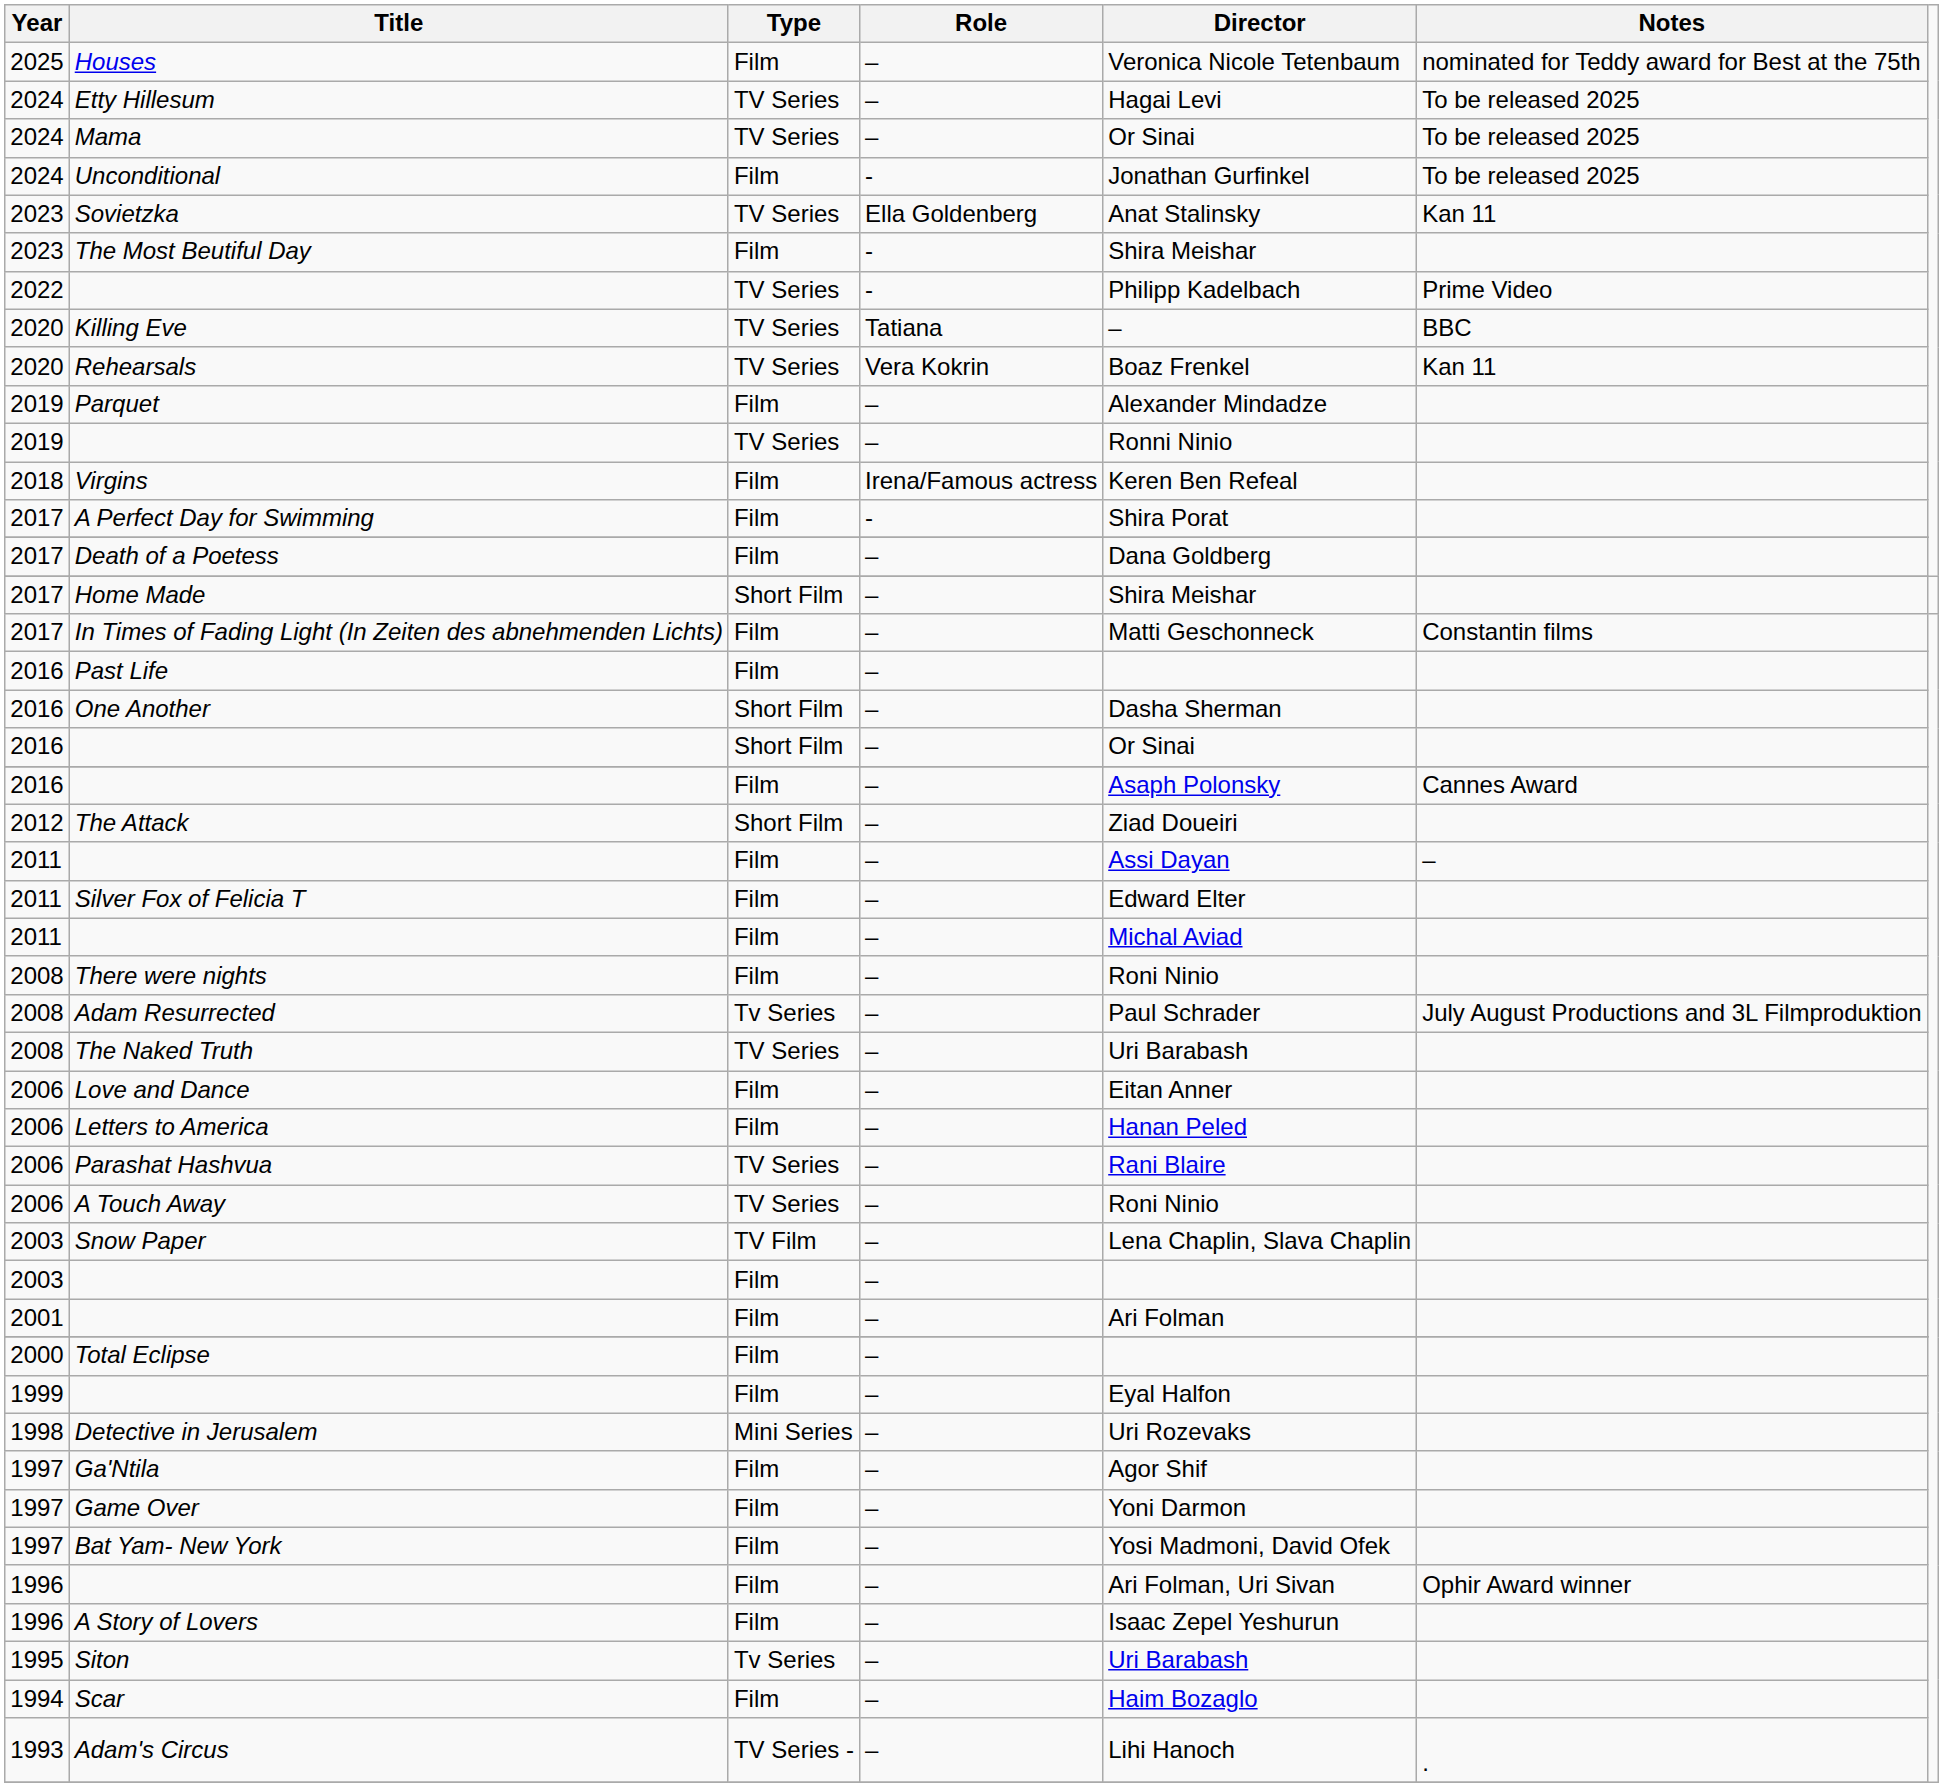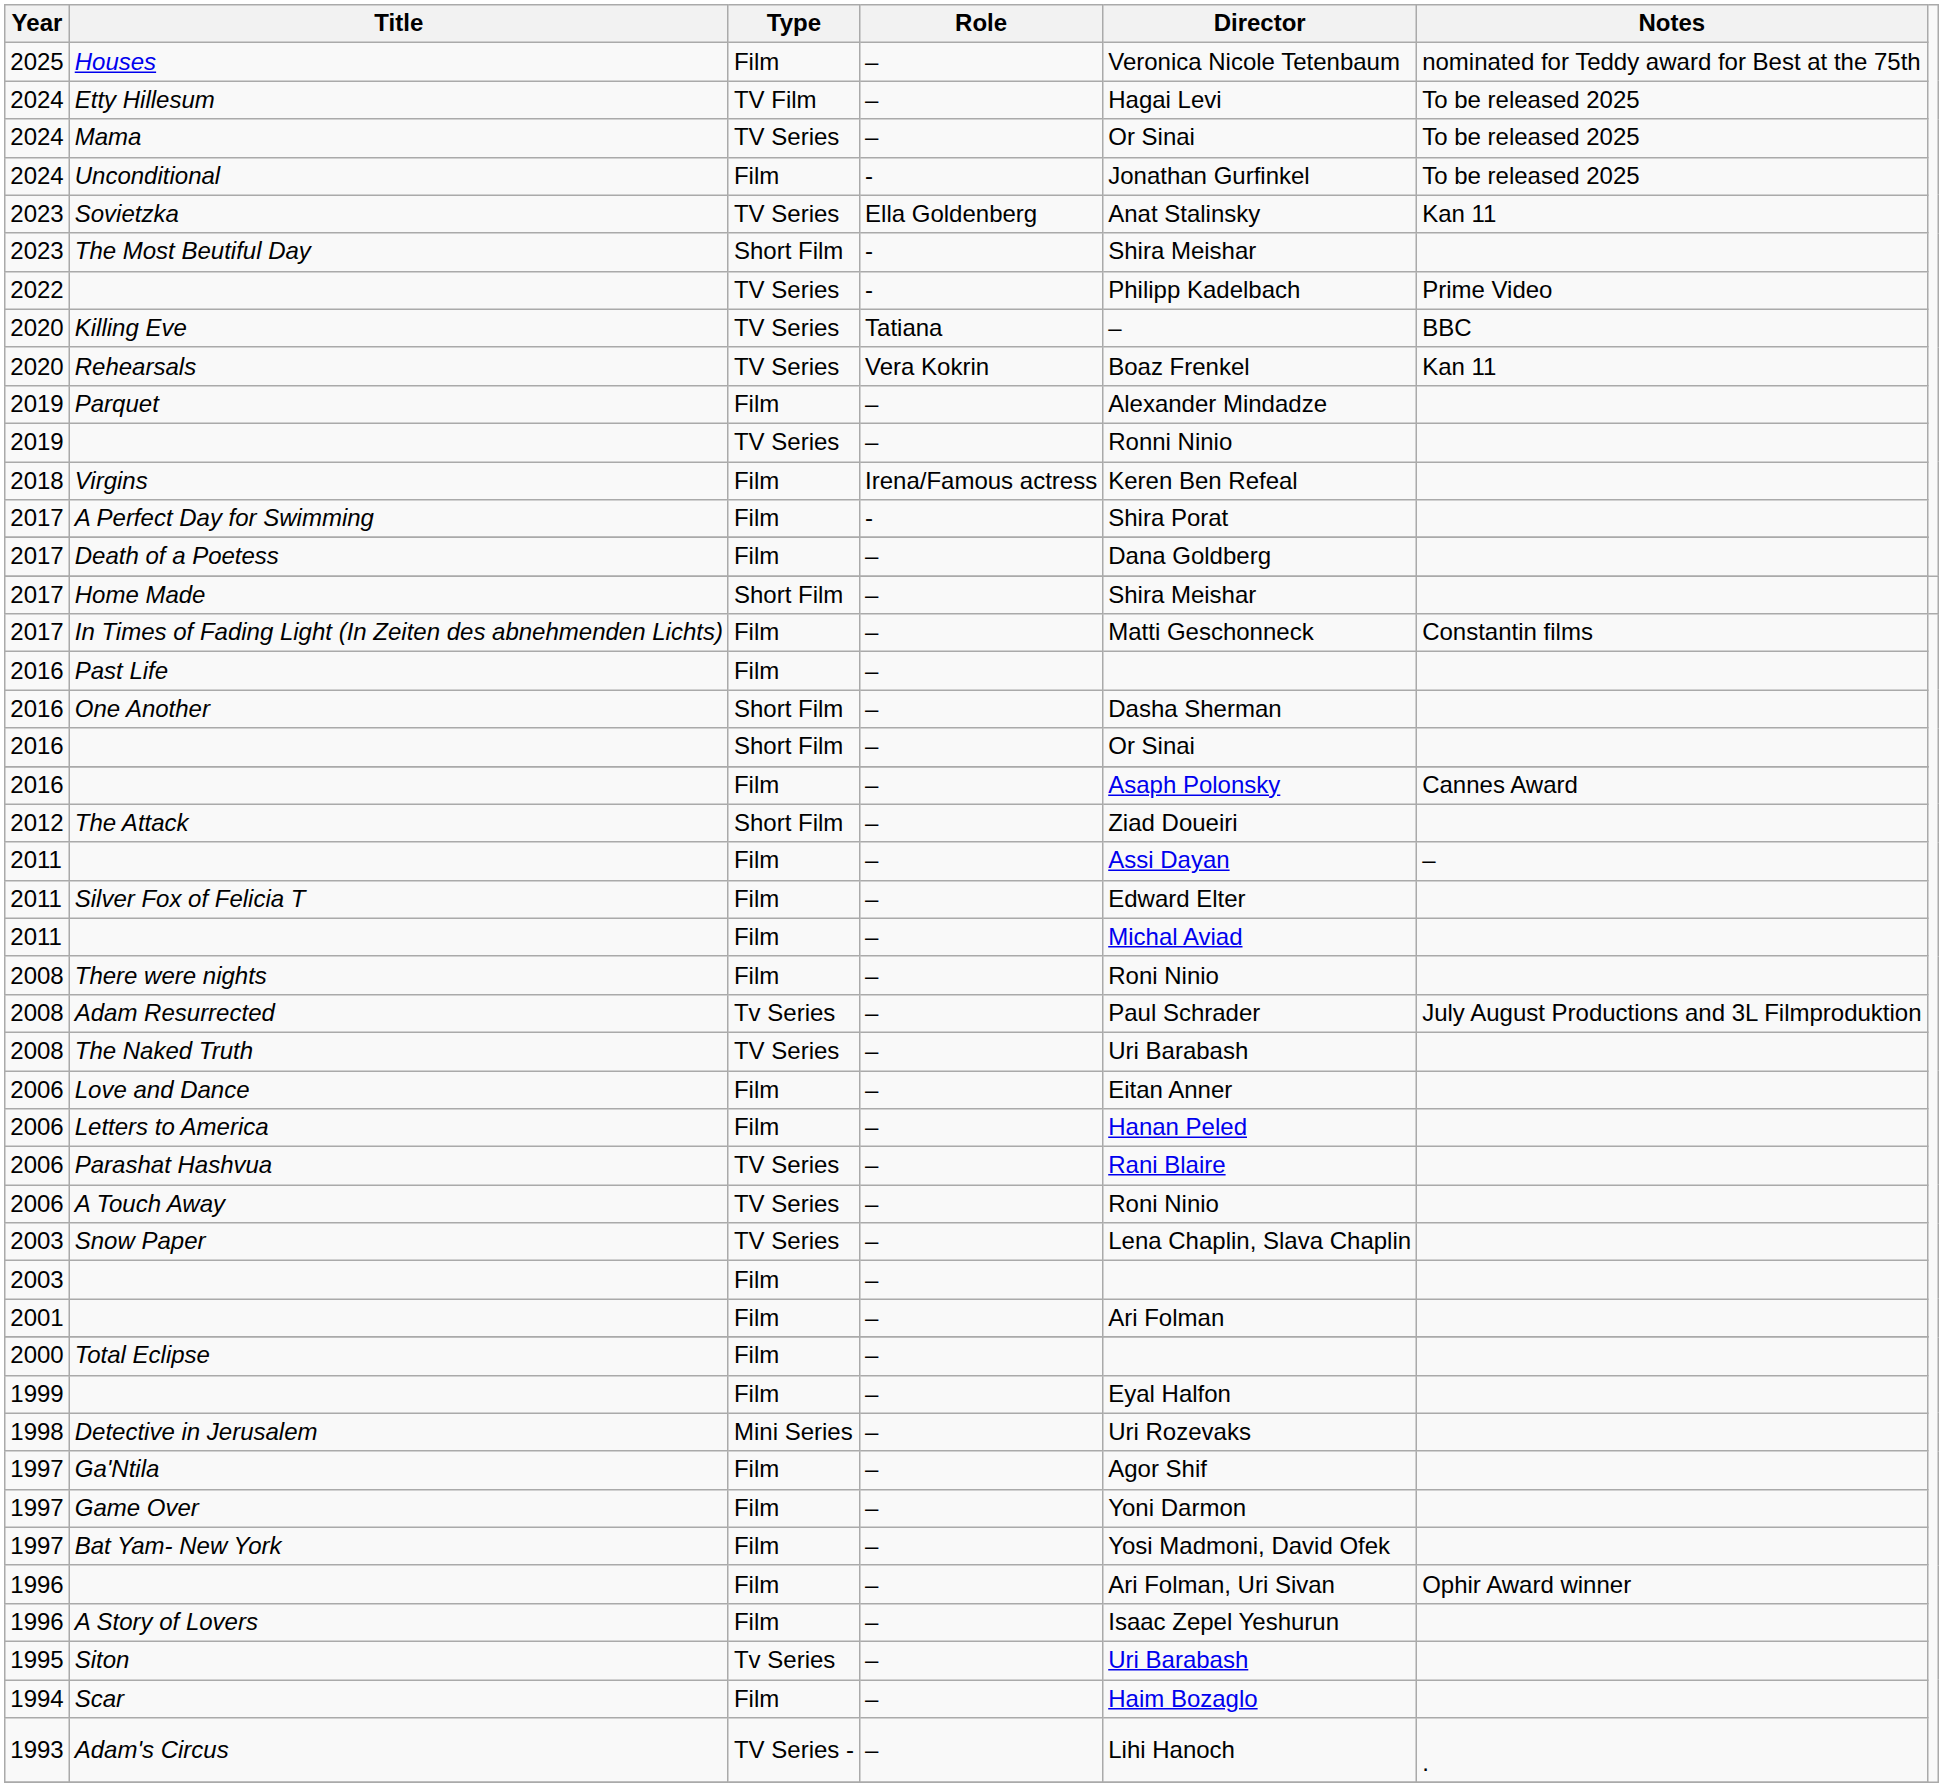 <table class="wikitable sortable">
 <tr>
 <th>Year</th>
 <th>Title</th>
 <th>Type</th>
 <th>Role</th>
 <th>Director</th>
 <th>Notes</th>
 </tr>
 <tr>
 <td>2025</td>
 <td><em><a href='#'>Houses</a></em></td>
 <td>Film</td>
 <td>–</td>
 <td>Veronica Nicole Tetenbaum</td>
 <td>nominated for Teddy award for Best at the 75th </td>
 </tr>
 <tr>
 <td>2024</td>
 <td><em>Etty Hillesum</em></td>
-<td>TV Series</td>
+<td>TV Film</td>
 <td>–</td>
 <td>Hagai Levi</td>
 <td>To be released 2025</td>
 </tr>
 <tr>
 <td>2024</td>
 <td><em>Mama</em></td>
 <td>TV Series</td>
 <td>–</td>
 <td>Or Sinai</td>
 <td>To be released 2025</td>
 </tr>
 <tr>
 <td>2024</td>
 <td><em>Unconditional</em></td>
 <td>Film</td>
 <td>-</td>
 <td>Jonathan Gurfinkel</td>
 <td>To be released 2025</td>
 </tr>
 <tr>
 <td>2023</td>
 <td><em>Sovietzka</em></td>
 <td>TV Series</td>
 <td>Ella Goldenberg</td>
 <td>Anat Stalinsky</td>
 <td>Kan 11</td>
 </tr>
 <tr>
 <td>2023</td>
 <td><em>The Most Beutiful Day</em></td>
-<td>Film</td>
+<td>Short Film</td>
 <td>-</td>
 <td>Shira Meishar</td>
 <td></td>
 </tr>
 <tr>
 <td>2022</td>
 <td></td>
 <td>TV Series</td>
 <td>-</td>
 <td>Philipp Kadelbach</td>
 <td>Prime Video</td>
 </tr>
 <tr>
 <td>2020</td>
 <td><em>Killing Eve</em></td>
 <td>TV Series</td>
 <td>Tatiana</td>
 <td>–</td>
 <td>BBC</td>
 </tr>
 <tr>
 <td>2020</td>
 <td><em>Rehearsals</em></td>
 <td>TV Series</td>
 <td>Vera Kokrin</td>
 <td>Boaz Frenkel</td>
 <td>Kan 11</td>
 </tr>
 <tr>
 <td>2019</td>
 <td><em>Parquet</em></td>
 <td>Film</td>
 <td>–</td>
 <td>Alexander Mindadze</td>
 <td -></td>
 </tr>
 <tr>
 <td>2019</td>
 <td></td>
 <td>TV Series</td>
 <td>–</td>
 <td>Ronni Ninio</td>
 <td -></td>
 </tr>
 <tr>
 <td>2018</td>
 <td><em>Virgins</em></td>
 <td>Film</td>
 <td>Irena/Famous actress</td>
 <td>Keren Ben Refeal</td>
 <td Nomination - ></td>
 </tr>
 <tr>
 <td>2017</td>
 <td><em>A Perfect Day for Swimming</em></td>
 <td>Film</td>
 <td>-</td>
 <td>Shira Porat</td>
 <td Shira Porat></td>
 </tr>
 <tr>
 </tr>
 <tr>
 <td>2017</td>
 <td><em>Death of a Poetess</em></td>
 <td>Film</td>
 <td>–</td>
 <td>Dana Goldberg</td>
 <td></td>
 </tr>
 <tr>
 </tr>
 <tr |2017||>
 </tr>
 <tr>
 <td>2017</td>
 <td><em>Home Made</em></td>
 <td>Short Film</td>
 <td>–</td>
 <td>Shira Meishar</td>
 <td></td>
 <td></td>
 </tr>
 <tr>
 <td>2017</td>
 <td><em>In Times of Fading Light (In Zeiten des abnehmenden Lichts)</em></td>
 <td>Film</td>
 <td>–</td>
 <td>Matti Geschonneck</td>
 <td>Constantin films</td>
 </tr>
 <tr>
 <td>2016</td>
 <td><em>Past Life</em></td>
 <td>Film</td>
 <td>–</td>
 <td></td>
 <td></td>
 </tr>
 <tr>
 <td>2016</td>
 <td><em>One Another</em></td>
 <td>Short Film</td>
 <td>–</td>
 <td>Dasha Sherman</td>
 <td></td>
 </tr>
 <tr>
 <td>2016</td>
 <td></td>
 <td>Short Film</td>
 <td>–</td>
 <td>Or Sinai</td>
 <td></td>
 </tr>
 <tr>
 </tr>
 <tr>
 <td>2016</td>
 <td></td>
 <td>Film</td>
 <td>–</td>
 <td><a href='#'>Asaph Polonsky</a></td>
 <td>Cannes Award</td>
 </tr>
 <tr>
 <td>2012</td>
 <td><em>The Attack</em></td>
 <td>Short Film</td>
 <td>–</td>
 <td>Ziad Doueiri</td>
 <td></td>
 </tr>
 <tr>
 <td>2011</td>
 <td></td>
 <td>Film</td>
 <td>–</td>
 <td><a href='#'>Assi Dayan</a></td>
 <td>–</td>
 </tr>
 <tr>
 <td>2011</td>
 <td><em>Silver Fox of Felicia T</em></td>
 <td>Film</td>
 <td>–</td>
 <td>Edward Elter</td>
 <td></td>
 </tr>
 <tr>
 <td>2011</td>
 <td></td>
 <td>Film</td>
 <td>–</td>
 <td><a href='#'>Michal Aviad</a></td>
 <td TAG/TRAUM Filmproduktion></td>
 </tr>
 <tr>
 <td>2008</td>
 <td><em>There were nights</em></td>
 <td>Film</td>
 <td>–</td>
 <td>Roni Ninio</td>
 <td></td>
 </tr>
 <tr>
 <td>2008</td>
 <td><em>Adam Resurrected</em></td>
 <td>Tv Series</td>
 <td>–</td>
 <td>Paul Schrader</td>
 <td>July August Productions and 3L Filmproduktion</td>
 </tr>
 <tr>
 <td>2008</td>
 <td><em>The Naked Truth</em></td>
 <td>TV Series</td>
 <td>–</td>
 <td>Uri Barabash</td>
 <td></td>
 </tr>
 <tr>
 <td>2006</td>
 <td><em>Love and Dance</em></td>
 <td>Film</td>
 <td>–</td>
 <td>Eitan Anner</td>
 <td -></td>
 </tr>
 <tr>
 <td>2006</td>
 <td><em>Letters to America</em></td>
 <td>Film</td>
 <td>–</td>
 <td><a href='#'>Hanan Peled</a></td>
 <td -></td>
 </tr>
 <tr>
 <td>2006</td>
 <td><em>Parashat Hashvua</em></td>
 <td>TV Series</td>
 <td>–</td>
 <td><a href='#'>Rani Blaire</a></td>
 <td -></td>
 </tr>
 <tr |>
 <td>2006</td>
 <td><em>A Touch Away</em></td>
 <td>TV Series</td>
 <td>–</td>
 <td>Roni Ninio</td>
 <td -></td>
 </tr>
 <tr>
 <td>2003</td>
 <td><em>Snow Paper</em></td>
-<td>TV Film</td>
+<td>TV Series</td>
 <td>–</td>
 <td>Lena Chaplin, Slava Chaplin</td>
 <td -></td>
 </tr>
 <tr>
 <td>2003</td>
 <td></td>
 <td>Film</td>
 <td>–</td>
 <td></td>
 <td -></td>
 </tr>
 <tr>
 <td>2001</td>
 <td></td>
 <td>Film</td>
 <td>–</td>
 <td>Ari Folman</td>
 <td -></td>
 </tr>
 <tr ||2001 || >
 </tr>
 <tr>
 <td>2000</td>
 <td><em>Total Eclipse</em></td>
 <td>Film</td>
 <td>–</td>
 <td></td>
 <td -></td>
 </tr>
 <tr>
 <td>1999</td>
 <td></td>
 <td>Film</td>
 <td>–</td>
 <td>Eyal Halfon</td>
 <td -></td>
 </tr>
 <tr>
 <td>1998</td>
 <td><em>Detective in Jerusalem</em></td>
 <td>Mini Series</td>
 <td>–</td>
 <td>Uri Rozevaks</td>
 <td -></td>
 </tr>
 <tr>
 <td>1997</td>
 <td><em>Ga'Ntila</em></td>
 <td>Film</td>
 <td>–</td>
 <td>Agor Shif</td>
 <td></td>
 </tr>
 <tr>
 <td>1997</td>
 <td><em>Game Over</em></td>
 <td>Film</td>
 <td>–</td>
 <td>Yoni Darmon</td>
 <td></td>
 </tr>
 <tr>
 <td>1997</td>
 <td><em>Bat Yam- New York</em></td>
 <td>Film</td>
 <td>–</td>
 <td>Yosi Madmoni, David Ofek</td>
 <td -></td>
 </tr>
 <tr>
 <td>1996</td>
 <td></td>
 <td>Film</td>
 <td>–</td>
 <td>Ari Folman, Uri Sivan</td>
 <td>Ophir Award winner</td>
 </tr>
 <tr>
 <td>1996</td>
 <td><em>A Story of Lovers</em></td>
 <td>Film</td>
 <td>–</td>
 <td>Isaac Zepel Yeshurun</td>
 <td></td>
 </tr>
 <tr>
 <td>1995</td>
 <td><em>Siton</em></td>
 <td>Tv Series</td>
 <td>–</td>
 <td><a href='#'>Uri Barabash</a></td>
 <td -></td>
 </tr>
 <tr>
 <td>1994</td>
 <td><em>Scar</em></td>
 <td>Film</td>
 <td>–</td>
 <td><a href='#'>Haim Bozaglo</a></td>
 <td -></td>
 </tr>
 <tr>
 <td>1993</td>
 <td><em>Adam's Circus</em></td>
 <td>TV Series -</td>
 <td>–</td>
 <td>Lihi Hanoch</td>
 <td -><br>.</td>
 </tr>
 <tr>
 </tr>
 </table>
